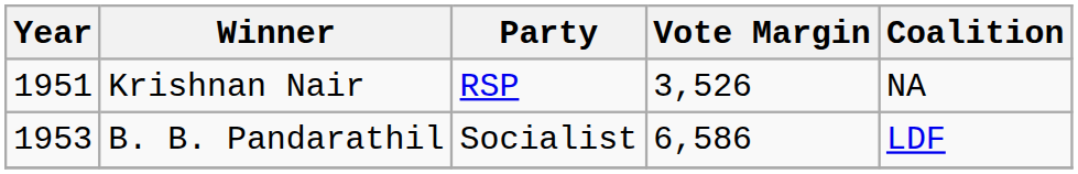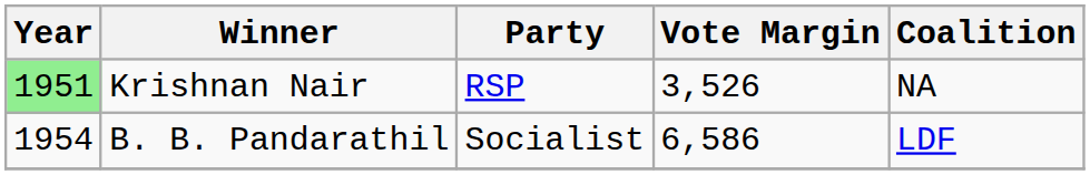 <table class="wikitable sortable">
 <tr>
 <th>Year</th>
 <th>Winner</th>
 <th>Party</th>
 <th>Vote Margin</th>
 <th>Coalition</th>
 </tr>
 <tr>
-<td>1951</td>
+<td style="background: lightgreen;">1951</td>
 <td>Krishnan Nair</td>
 <td><a href='#'>RSP</a></td>
 <td>3,526</td>
 <td>NA</td>
 </tr>
 <tr>
-<td>1953</td>
+<td>1954</td>
 <td>B. B. Pandarathil</td>
 <td>Socialist</td>
 <td>6,586</td>
 <td><a href='#'>LDF</a></td>
 </tr>
 <tr>
 </tr>
 </table>
